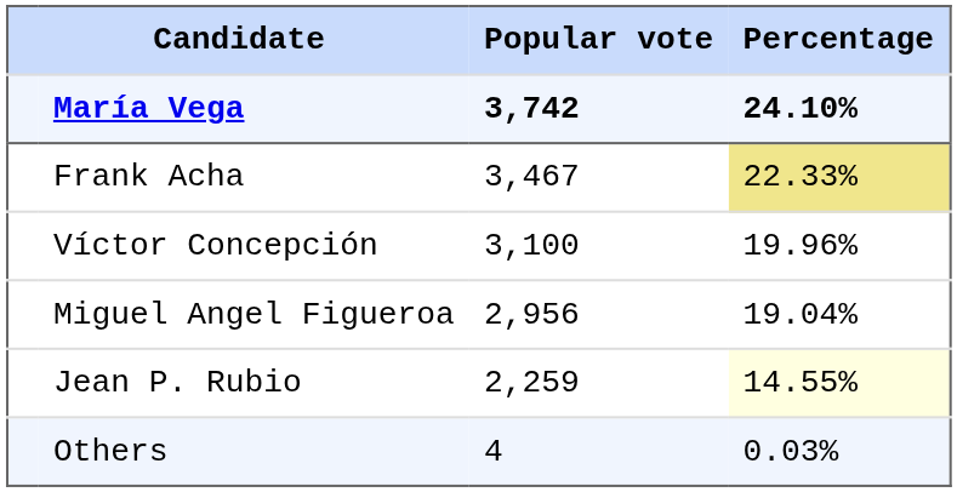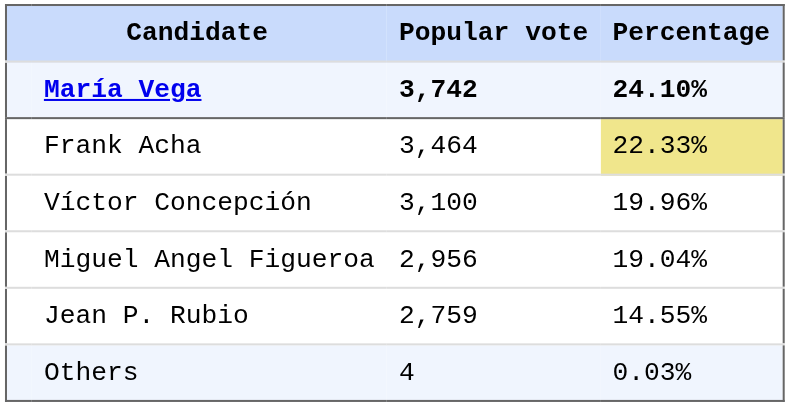 <table style="border: 1px solid #666666; border-collapse: collapse" align="center" cellpadding="6">
 <tr style="background-color: #C9DBFC">
 <th colspan="2">Candidate</th>
 <th>Popular vote</th>
 <th>Percentage</th>
 </tr>
 <tr style="background-color: #F0F5FE">
 <td style="border-top: 1px solid #DDDDDD"></td>
 <td style="border-top: 1px solid #DDDDDD"><strong><a href='#'>María Vega</a></strong></td>
 <td style="border-top: 1px solid #DDDDDD"><strong>3,742</strong></td>
 <td style="border-top: 1px solid #DDDDDD"><strong>24.10%</strong></td>
 </tr>
 <tr>
 <td style="border-top: 1px solid #666666"></td>
 <td style="border-top: 1px solid #666666">Frank Acha</td>
-<td style="border-top: 1px solid #666666">3,467</td>
+<td style="border-top: 1px solid #666666">3,464</td>
 <td style="background: khaki; border-top: 1px solid #666666">22.33%</td>
 </tr>
 <tr>
 <td style="border-top: 1px solid #DDDDDD"></td>
 <td style="border-top: 1px solid #DDDDDD">Víctor Concepción</td>
 <td style="border-top: 1px solid #DDDDDD">3,100</td>
 <td style="border-top: 1px solid #DDDDDD">19.96%</td>
 </tr>
 <tr>
 <td style="border-top: 1px solid #DDDDDD"></td>
 <td style="border-top: 1px solid #DDDDDD">Miguel Angel Figueroa</td>
 <td style="border-top: 1px solid #DDDDDD">2,956</td>
 <td style="border-top: 1px solid #DDDDDD">19.04%</td>
 </tr>
 <tr>
 <td style="border-top: 1px solid #DDDDDD"></td>
 <td style="border-top: 1px solid #DDDDDD">Jean P. Rubio</td>
-<td style="border-top: 1px solid #DDDDDD">2,259</td>
-<td style="background: lightyellow; border-top: 1px solid #DDDDDD">14.55%</td>
+<td style="border-top: 1px solid #DDDDDD">2,759</td>
+<td style="border-top: 1px solid #DDDDDD">14.55%</td>
 </tr>
 <tr style="background-color: #F0F5FE">
 <td style="border-top: 1px solid #DDDDDD"></td>
 <td style="border-top: 1px solid #DDDDDD">Others</td>
 <td style="border-top: 1px solid #DDDDDD">4</td>
 <td style="border-top: 1px solid #DDDDDD">0.03%</td>
 </tr>
 </table>
